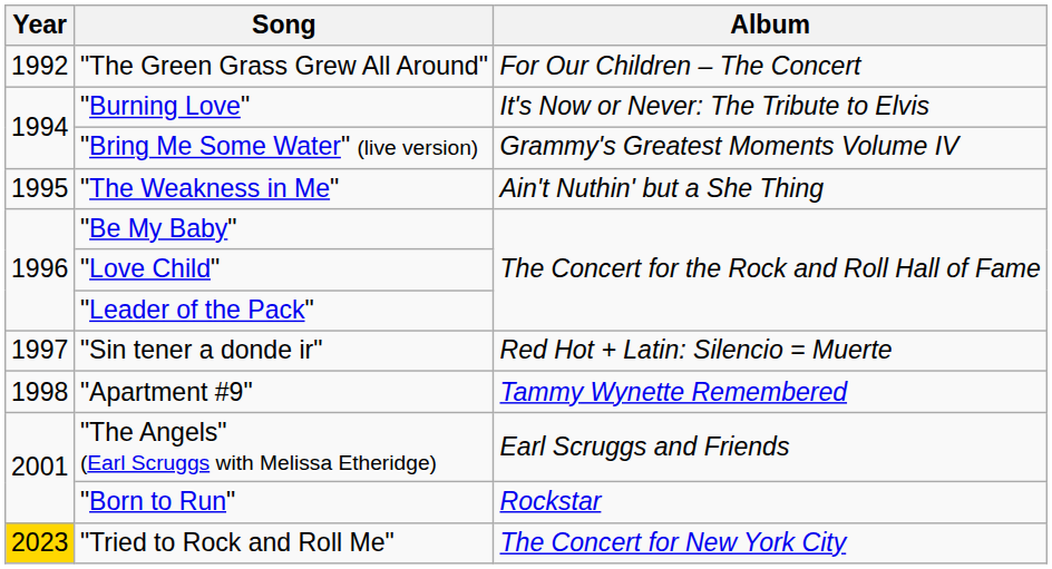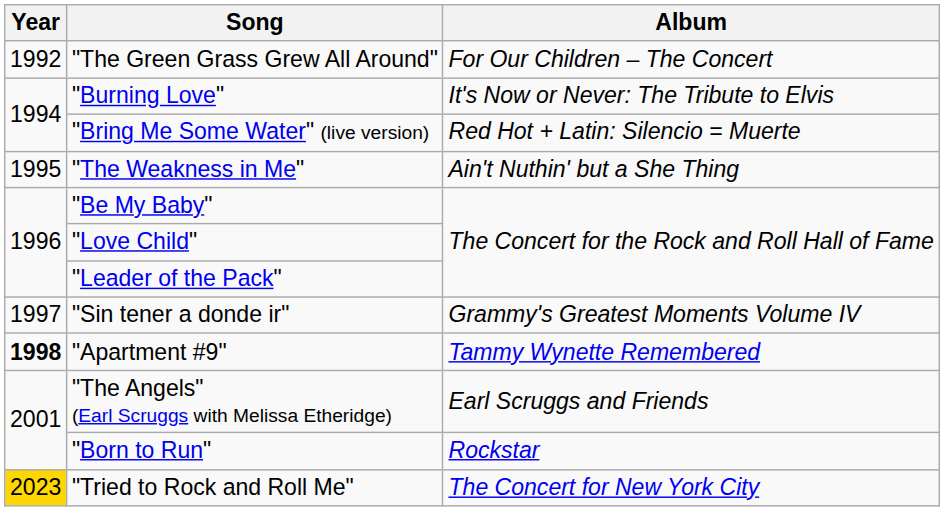 <table class="wikitable">
 <tr>
 <th>Year</th>
 <th>Song</th>
 <th>Album</th>
 </tr>
 <tr>
 <td>1992</td>
 <td>"The Green Grass Grew All Around"</td>
 <td><em>For Our Children – The Concert</em></td>
 </tr>
 <tr>
 <td rowspan="2">1994</td>
 <td>"<a href='#'>Burning Love</a>"</td>
 <td><em>It's Now or Never: The Tribute to Elvis</em></td>
 </tr>
 <tr>
 <td>"<a href='#'>Bring Me Some Water</a>" <small>(live version)</small></td>
-<td><em>Grammy's Greatest Moments Volume IV</em></td>
+<td><em>Red Hot + Latin: Silencio = Muerte</em></td>
 </tr>
 <tr>
 <td>1995</td>
 <td>"<a href='#'>The Weakness in Me</a>"</td>
 <td><em>Ain't Nuthin' but a She Thing</em></td>
 </tr>
 <tr>
 <td rowspan="3">1996</td>
 <td>"<a href='#'>Be My Baby</a>"</td>
 <td rowspan="3"><em>The Concert for the Rock and Roll Hall of Fame</em></td>
 </tr>
 <tr>
 <td>"<a href='#'>Love Child</a>"</td>
 </tr>
 <tr>
 <td>"<a href='#'>Leader of the Pack</a>"</td>
 </tr>
 <tr>
 <td>1997</td>
 <td>"Sin tener a donde ir"</td>
-<td><em>Red Hot + Latin: Silencio = Muerte</em></td>
+<td><em>Grammy's Greatest Moments Volume IV</em></td>
 </tr>
 <tr>
-<td>1998</td>
+<td><strong>1998</strong></td>
 <td>"Apartment #9"</td>
 <td><em><a href='#'>Tammy Wynette Remembered</a></em></td>
 </tr>
 <tr>
 <td rowspan="2">2001</td>
 <td>"The Angels"<br> <small>(<a href='#'>Earl Scruggs</a> with Melissa Etheridge)</small></td>
 <td><em>Earl Scruggs and Friends</em></td>
 </tr>
 <tr>
 <td>"<a href='#'>Born to Run</a>"</td>
 <td><em><a href='#'>Rockstar</a></em></td>
 </tr>
 <tr>
 <td style="background: gold;">2023</td>
 <td>"Tried to Rock and Roll Me"<br> </td>
 <td><em><a href='#'>The Concert for New York City</a></em></td>
 </tr>
 </table>
